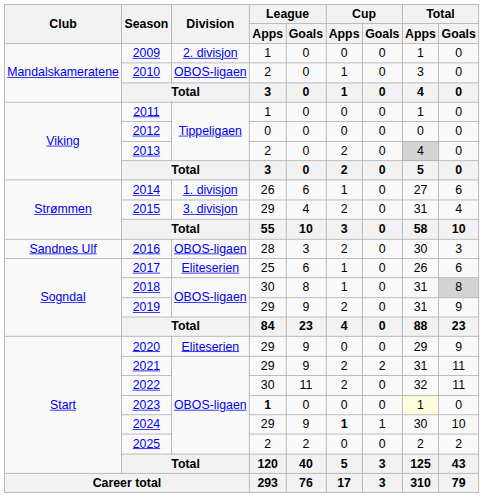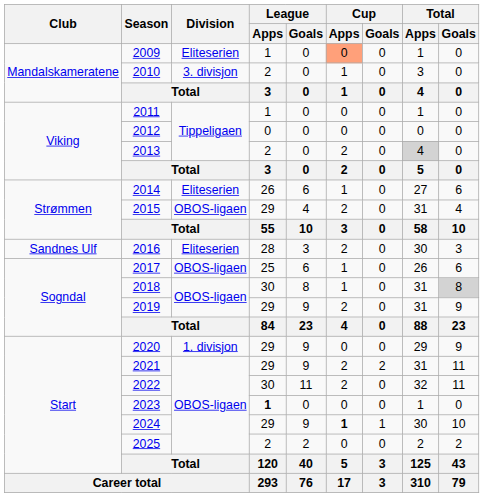 <table class="wikitable" style="text-align: center;">
 <tr>
 <th rowspan="2">Club</th>
 <th rowspan="2">Season</th>
 <th rowspan="2">Division</th>
 <th colspan="2">League</th>
 <th colspan="2">Cup</th>
 <th colspan="2">Total</th>
 </tr>
 <tr>
 <th>Apps</th>
 <th>Goals</th>
 <th>Apps</th>
 <th>Goals</th>
 <th>Apps</th>
 <th>Goals</th>
 </tr>
 <tr>
 <td rowspan="3" valign="center"><a href='#'>Mandalskameratene</a></td>
 <td><a href='#'>2009</a></td>
-<td rowspan="1" valign="center"><a href='#'>2. divisjon</a></td>
+<td rowspan="1" valign="center"><a href='#'>Eliteserien</a></td>
 <td>1</td>
 <td>0</td>
-<td>0</td>
+<td style="background: lightsalmon;">0</td>
 <td>0</td>
 <td>1</td>
 <td>0</td>
 </tr>
 <tr>
 <td><a href='#'>2010</a></td>
-<td rowspan="1" valign="center"><a href='#'>OBOS-ligaen</a></td>
+<td rowspan="1" valign="center"><a href='#'>3. divisjon</a></td>
 <td>2</td>
 <td>0</td>
 <td>1</td>
 <td>0</td>
 <td>3</td>
 <td>0</td>
 </tr>
 <tr>
 <th colspan="2">Total</th>
 <th>3</th>
 <th>0</th>
 <th>1</th>
 <th>0</th>
 <th>4</th>
 <th>0</th>
 </tr>
 <tr>
 <td rowspan="4" valign="center"><a href='#'>Viking</a></td>
 <td><a href='#'>2011</a></td>
 <td rowspan="3" valign="center"><a href='#'>Tippeligaen</a></td>
 <td>1</td>
 <td>0</td>
 <td>0</td>
 <td>0</td>
 <td>1</td>
 <td>0</td>
 </tr>
 <tr>
 <td><a href='#'>2012</a></td>
 <td>0</td>
 <td>0</td>
 <td>0</td>
 <td>0</td>
 <td>0</td>
 <td>0</td>
 </tr>
 <tr>
 <td><a href='#'>2013</a></td>
 <td>2</td>
 <td>0</td>
 <td>2</td>
 <td>0</td>
 <td style="background: lightgrey;">4</td>
 <td>0</td>
 </tr>
 <tr>
 <th colspan="2">Total</th>
 <th>3</th>
 <th>0</th>
 <th>2</th>
 <th>0</th>
 <th>5</th>
 <th>0</th>
 </tr>
 <tr>
 <td rowspan="3" valign="center"><a href='#'>Strømmen</a></td>
 <td><a href='#'>2014</a></td>
-<td rowspan="1" valign="center"><a href='#'>1. divisjon</a></td>
+<td rowspan="1" valign="center"><a href='#'>Eliteserien</a></td>
 <td>26</td>
 <td>6</td>
 <td>1</td>
 <td>0</td>
 <td>27</td>
 <td>6</td>
 </tr>
 <tr>
 <td><a href='#'>2015</a></td>
-<td rowspan="1" valign="center"><a href='#'>3. divisjon</a></td>
+<td rowspan="1" valign="center"><a href='#'>OBOS-ligaen</a></td>
 <td>29</td>
 <td>4</td>
 <td>2</td>
 <td>0</td>
 <td>31</td>
 <td>4</td>
 </tr>
 <tr>
 <th colspan="2">Total</th>
 <th>55</th>
 <th>10</th>
 <th>3</th>
 <th>0</th>
 <th>58</th>
 <th>10</th>
 </tr>
 <tr>
 <td rowspan="1" valign="center"><a href='#'>Sandnes Ulf</a></td>
 <td><a href='#'>2016</a></td>
-<td rowspan="1" valign="center"><a href='#'>OBOS-ligaen</a></td>
+<td rowspan="1" valign="center"><a href='#'>Eliteserien</a></td>
 <td>28</td>
 <td>3</td>
 <td>2</td>
 <td>0</td>
 <td>30</td>
 <td>3</td>
 </tr>
 <tr>
 <td rowspan="4" valign="center"><a href='#'>Sogndal</a></td>
 <td><a href='#'>2017</a></td>
-<td rowspan="1" valign="center"><a href='#'>Eliteserien</a></td>
+<td rowspan="1" valign="center"><a href='#'>OBOS-ligaen</a></td>
 <td>25</td>
 <td>6</td>
 <td>1</td>
 <td>0</td>
 <td>26</td>
 <td>6</td>
 </tr>
 <tr>
 <td><a href='#'>2018</a></td>
 <td rowspan="2" valign="center"><a href='#'>OBOS-ligaen</a></td>
 <td>30</td>
 <td>8</td>
 <td>1</td>
 <td>0</td>
 <td>31</td>
 <td style="background: lightgrey;">8</td>
 </tr>
 <tr>
 <td><a href='#'>2019</a></td>
 <td>29</td>
 <td>9</td>
 <td>2</td>
 <td>0</td>
 <td>31</td>
 <td>9</td>
 </tr>
 <tr>
 <th colspan="2">Total</th>
 <th>84</th>
 <th>23</th>
 <th>4</th>
 <th>0</th>
 <th>88</th>
 <th>23</th>
 </tr>
 <tr>
 <td rowspan="7" valign="center"><a href='#'>Start</a></td>
 <td><a href='#'>2020</a></td>
-<td rowspan="1" valign="center"><a href='#'>Eliteserien</a></td>
+<td rowspan="1" valign="center"><a href='#'>1. divisjon</a></td>
 <td>29</td>
 <td>9</td>
 <td>0</td>
 <td>0</td>
 <td>29</td>
 <td>9</td>
 </tr>
 <tr>
 <td><a href='#'>2021</a></td>
 <td rowspan="5" valign="center"><a href='#'>OBOS-ligaen</a></td>
 <td>29</td>
 <td>9</td>
 <td>2</td>
 <td>2</td>
 <td>31</td>
 <td>11</td>
 </tr>
 <tr>
 <td><a href='#'>2022</a></td>
 <td>30</td>
 <td>11</td>
 <td>2</td>
 <td>0</td>
 <td>32</td>
 <td>11</td>
 </tr>
 <tr>
 <td><a href='#'>2023</a></td>
 <td><strong>1</strong></td>
 <td>0</td>
 <td>0</td>
 <td>0</td>
-<td style="background: lightyellow;">1</td>
+<td>1</td>
 <td>0</td>
 </tr>
 <tr>
 <td><a href='#'>2024</a></td>
 <td>29</td>
 <td>9</td>
 <td><strong>1</strong></td>
 <td>1</td>
 <td>30</td>
 <td>10</td>
 </tr>
 <tr>
 <td><a href='#'>2025</a></td>
 <td>2</td>
 <td>2</td>
 <td>0</td>
 <td>0</td>
 <td>2</td>
 <td>2</td>
 </tr>
 <tr>
 <th colspan="2">Total</th>
 <th>120</th>
 <th>40</th>
 <th>5</th>
 <th>3</th>
 <th>125</th>
 <th>43</th>
 </tr>
 <tr>
 <th colspan="3">Career total</th>
 <th>293</th>
 <th>76</th>
 <th>17</th>
 <th>3</th>
 <th>310</th>
 <th>79</th>
 </tr>
 </table>
